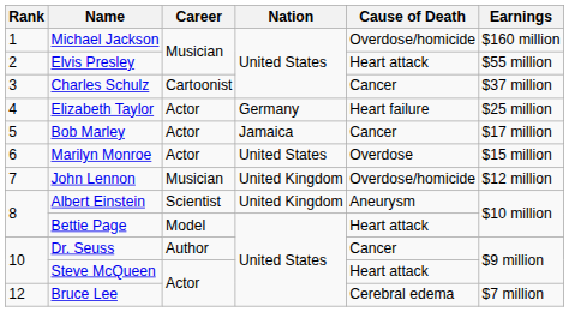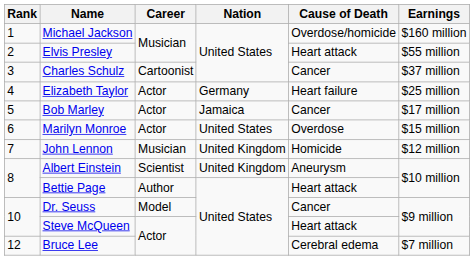 <table class="wikitable sortable" border="1">
 <tr>
 <th scope="col">Rank</th>
 <th scope="col">Name</th>
 <th scope="col">Career</th>
 <th scope="col">Nation</th>
 <th>Cause of Death</th>
 <th scope="col">Earnings</th>
 </tr>
 <tr>
 <td>1</td>
 <td><a href='#'>Michael Jackson</a></td>
 <td rowspan="2">Musician</td>
 <td rowspan="3">United States</td>
 <td>Overdose/homicide</td>
 <td>$160 million</td>
 </tr>
 <tr>
 <td>2</td>
 <td><a href='#'>Elvis Presley</a></td>
 <td>Heart attack</td>
 <td>$55 million</td>
 </tr>
 <tr>
 <td>3</td>
 <td><a href='#'>Charles Schulz</a></td>
 <td>Cartoonist</td>
 <td>Cancer</td>
 <td>$37 million</td>
 </tr>
 <tr>
 <td>4</td>
 <td><a href='#'>Elizabeth Taylor</a></td>
 <td>Actor</td>
 <td>Germany</td>
 <td>Heart failure</td>
 <td>$25 million</td>
 </tr>
 <tr>
 <td>5</td>
 <td><a href='#'>Bob Marley</a></td>
 <td>Actor</td>
 <td>Jamaica</td>
 <td>Cancer</td>
 <td>$17 million</td>
 </tr>
 <tr>
 <td>6</td>
 <td><a href='#'>Marilyn Monroe</a></td>
 <td>Actor</td>
 <td>United States</td>
 <td>Overdose</td>
 <td>$15 million</td>
 </tr>
 <tr>
 <td>7</td>
 <td><a href='#'>John Lennon</a></td>
 <td>Musician</td>
 <td>United Kingdom</td>
-<td>Overdose/homicide</td>
+<td>Homicide</td>
 <td>$12 million</td>
 </tr>
 <tr>
 <td rowspan="2">8</td>
 <td><a href='#'>Albert Einstein</a></td>
 <td>Scientist</td>
 <td>United Kingdom</td>
 <td>Aneurysm</td>
 <td rowspan="2">$10 million</td>
 </tr>
 <tr>
 <td><a href='#'>Bettie Page</a></td>
-<td>Model</td>
+<td>Author</td>
 <td rowspan="4">United States</td>
 <td>Heart attack</td>
 </tr>
 <tr>
 <td rowspan="2">10</td>
 <td><a href='#'>Dr. Seuss</a></td>
-<td>Author</td>
+<td>Model</td>
 <td>Cancer</td>
 <td rowspan="2">$9 million</td>
 </tr>
 <tr>
 <td><a href='#'>Steve McQueen</a></td>
 <td rowspan="2">Actor</td>
 <td>Heart attack</td>
 </tr>
 <tr>
 <td>12</td>
 <td><a href='#'>Bruce Lee</a></td>
 <td>Cerebral edema</td>
 <td>$7 million</td>
 </tr>
 </table>
